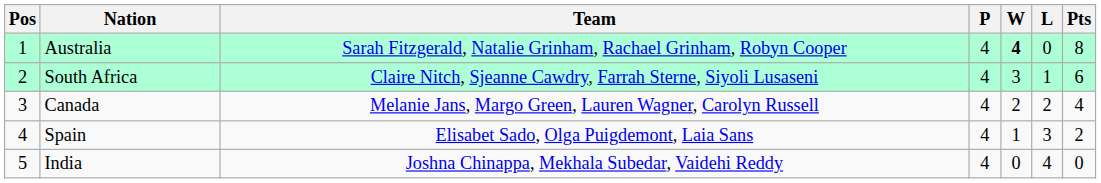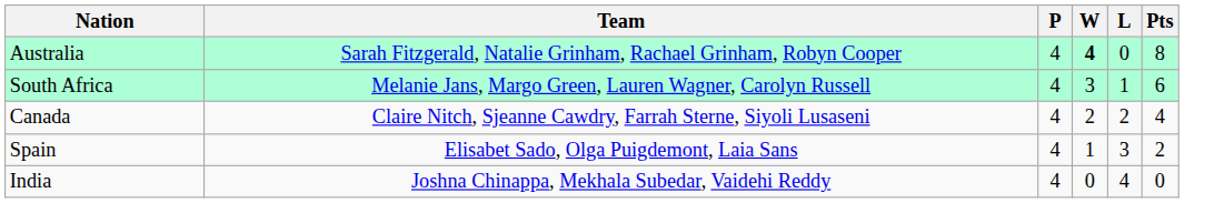 <table class="wikitable" style="font-size: 100%">
 <tr>
-<th width=20>Pos</th>
 <th width=150>Nation</th>
 <th width=650>Team</th>
 <th width=20>P</th>
 <th width=20>W</th>
 <th width=20>L</th>
 <th width=20>Pts</th>
 </tr>
 <tr align=center style="background: #ADFFD6;">
-<td>1</td>
 <td align="left"> Australia</td>
 <td><a href='#'>Sarah Fitzgerald</a>, <a href='#'>Natalie Grinham</a>, <a href='#'>Rachael Grinham</a>, <a href='#'>Robyn Cooper</a></td>
 <td>4</td>
 <td><strong>4</strong></td>
 <td>0</td>
 <td>8</td>
 </tr>
 <tr align=center style="background: #ADFFD6;">
-<td>2</td>
 <td align="left"> South Africa</td>
-<td><a href='#'>Claire Nitch</a>, <a href='#'>Sjeanne Cawdry</a>, <a href='#'>Farrah Sterne</a>, <a href='#'>Siyoli Lusaseni</a></td>
+<td><a href='#'>Melanie Jans</a>, <a href='#'>Margo Green</a>, <a href='#'>Lauren Wagner</a>, <a href='#'>Carolyn Russell</a></td>
 <td>4</td>
 <td>3</td>
 <td>1</td>
 <td>6</td>
 </tr>
 <tr align=center>
-<td>3</td>
 <td align="left"> Canada</td>
-<td><a href='#'>Melanie Jans</a>, <a href='#'>Margo Green</a>, <a href='#'>Lauren Wagner</a>, <a href='#'>Carolyn Russell</a></td>
+<td><a href='#'>Claire Nitch</a>, <a href='#'>Sjeanne Cawdry</a>, <a href='#'>Farrah Sterne</a>, <a href='#'>Siyoli Lusaseni</a></td>
 <td>4</td>
 <td>2</td>
 <td>2</td>
 <td>4</td>
 </tr>
 <tr align=center>
-<td>4</td>
 <td align="left"> Spain</td>
 <td><a href='#'>Elisabet Sado</a>, <a href='#'>Olga Puigdemont</a>, <a href='#'>Laia Sans</a></td>
 <td>4</td>
 <td>1</td>
 <td>3</td>
 <td>2</td>
 </tr>
 <tr align=center>
-<td>5</td>
 <td align="left"> India</td>
 <td><a href='#'>Joshna Chinappa</a>, <a href='#'>Mekhala Subedar</a>, <a href='#'>Vaidehi Reddy</a></td>
 <td>4</td>
 <td>0</td>
 <td>4</td>
 <td>0</td>
 </tr>
 </table>
